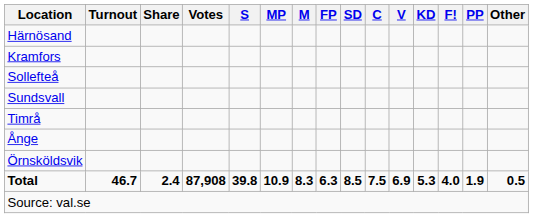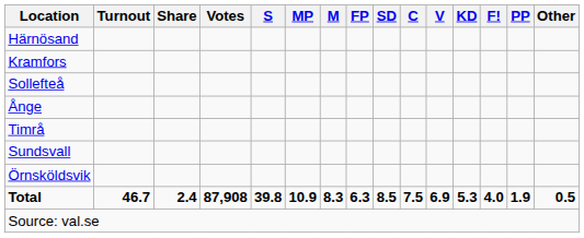 <table class="wikitable sortable" style=text-align:right>
 <tr>
 <th>Location</th>
 <th>Turnout</th>
 <th>Share</th>
 <th>Votes</th>
 <th><a href='#'>S</a></th>
 <th><a href='#'>MP</a></th>
 <th><a href='#'>M</a></th>
 <th><a href='#'>FP</a></th>
 <th><a href='#'>SD</a></th>
 <th><a href='#'>C</a></th>
 <th><a href='#'>V</a></th>
 <th><a href='#'>KD</a></th>
 <th><a href='#'>F!</a></th>
 <th><a href='#'>PP</a></th>
 <th>Other</th>
 </tr>
 <tr>
 <td align=left><a href='#'>Härnösand</a></td>
 <td></td>
 <td></td>
 <td></td>
 <td></td>
 <td></td>
 <td></td>
 <td></td>
 <td></td>
 <td></td>
 <td></td>
 <td></td>
 <td></td>
 <td></td>
 <td></td>
 </tr>
 <tr>
 <td align=left><a href='#'>Kramfors</a></td>
 <td></td>
 <td></td>
 <td></td>
 <td></td>
 <td></td>
 <td></td>
 <td></td>
 <td></td>
 <td></td>
 <td></td>
 <td></td>
 <td></td>
 <td></td>
 <td></td>
 </tr>
 <tr>
 <td align=left><a href='#'>Sollefteå</a></td>
 <td></td>
 <td></td>
 <td></td>
 <td></td>
 <td></td>
 <td></td>
 <td></td>
 <td></td>
 <td></td>
 <td></td>
 <td></td>
 <td></td>
 <td></td>
 <td></td>
 </tr>
 <tr>
-<td align=left><a href='#'>Sundsvall</a></td>
+<td align=left><a href='#'>Ånge</a></td>
 <td></td>
 <td></td>
 <td></td>
 <td></td>
 <td></td>
 <td></td>
 <td></td>
 <td></td>
 <td></td>
 <td></td>
 <td></td>
 <td></td>
 <td></td>
 <td></td>
 </tr>
 <tr>
 <td align=left><a href='#'>Timrå</a></td>
 <td></td>
 <td></td>
 <td></td>
 <td></td>
 <td></td>
 <td></td>
 <td></td>
 <td></td>
 <td></td>
 <td></td>
 <td></td>
 <td></td>
 <td></td>
 <td></td>
 </tr>
 <tr>
-<td align=left><a href='#'>Ånge</a></td>
+<td align=left><a href='#'>Sundsvall</a></td>
 <td></td>
 <td></td>
 <td></td>
 <td></td>
 <td></td>
 <td></td>
 <td></td>
 <td></td>
 <td></td>
 <td></td>
 <td></td>
 <td></td>
 <td></td>
 <td></td>
 </tr>
 <tr>
 <td align=left><a href='#'>Örnsköldsvik</a></td>
 <td></td>
 <td></td>
 <td></td>
 <td></td>
 <td></td>
 <td></td>
 <td></td>
 <td></td>
 <td></td>
 <td></td>
 <td></td>
 <td></td>
 <td></td>
 <td></td>
 </tr>
 <tr>
 <td align=left><strong>Total</strong></td>
 <td><strong>46.7</strong></td>
 <td><strong>2.4</strong></td>
 <td><strong>87,908</strong></td>
 <td><strong>39.8</strong></td>
 <td><strong>10.9</strong></td>
 <td><strong>8.3</strong></td>
 <td><strong>6.3</strong></td>
 <td><strong>8.5</strong></td>
 <td><strong>7.5</strong></td>
 <td><strong>6.9</strong></td>
 <td><strong>5.3</strong></td>
 <td><strong>4.0</strong></td>
 <td><strong>1.9</strong></td>
 <td><strong>0.5</strong></td>
 </tr>
 <tr>
 <td align=left colspan=15>Source: val.se </td>
 </tr>
 </table>
